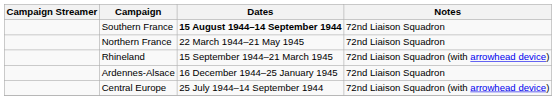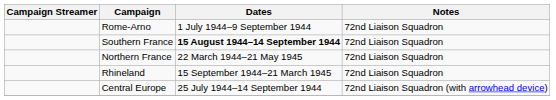 <table class="wikitable">
 <tr style="background:#efefef;">
 <th>Campaign Streamer</th>
 <th>Campaign</th>
 <th>Dates</th>
 <th>Notes</th>
+</tr>
+<tr>
+<td></td>
+<td>Rome-Arno</td>
+<td>1 July 1944–9 September 1944</td>
+<td>72nd Liaison Squadron</td>
 </tr>
 <tr>
 <td></td>
 <td>Southern France</td>
 <td><strong>15 August 1944–14 September 1944</strong></td>
 <td>72nd Liaison Squadron</td>
 </tr>
 <tr>
 <td></td>
 <td>Northern France</td>
 <td>22 March 1944–21 May 1945</td>
 <td>72nd Liaison Squadron</td>
 </tr>
 <tr>
 <td></td>
 <td>Rhineland</td>
 <td>15 September 1944–21 March 1945</td>
-<td>72nd Liaison Squadron (with <a href='#'>arrowhead device</a>)</td>
-</tr>
-<tr>
-<td></td>
-<td>Ardennes-Alsace</td>
-<td>16 December 1944–25 January 1945</td>
 <td>72nd Liaison Squadron</td>
 </tr>
 <tr>
 <td></td>
 <td>Central Europe</td>
 <td>25 July 1944–14 September 1944</td>
 <td>72nd Liaison Squadron (with <a href='#'>arrowhead device</a>)</td>
 </tr>
 <tr>
 </tr>
 </table>
